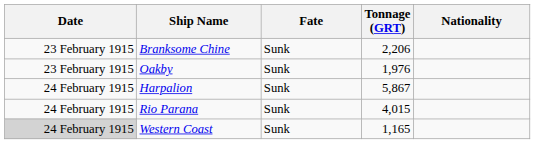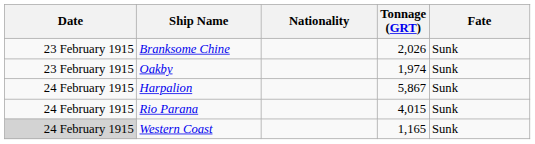 <table class="wikitable sortable">
 <tr>
 <th width="160px">Date</th>
 <th width="150px">Ship Name</th>
+<th width="140px">Nationality</th>
+<th width="25px">Tonnage<br>(<a href='#'>GRT</a>)</th>
 <th width="120px">Fate</th>
-<th width="25px">Tonnage<br>(<a href='#'>GRT</a>)</th>
-<th width="140px">Nationality</th>
 </tr>
 <tr>
 <td align="right">23 February 1915</td>
 <td align="left"><a href='#'><em>Branksome Chine</em></a></td>
+<td align="left"></td>
+<td align="right">2,026</td>
 <td align="left">Sunk</td>
-<td align="right">2,206</td>
-<td align="left"></td>
 </tr>
 <tr>
 <td align="right">23 February 1915</td>
 <td align="left"><a href='#'><em>Oakby</em></a></td>
+<td align="left"></td>
+<td align="right">1,974</td>
 <td align="left">Sunk</td>
-<td align="right">1,976</td>
-<td align="left"></td>
 </tr>
 <tr>
 <td align="right">24 February 1915</td>
 <td align="left"><a href='#'><em>Harpalion</em></a></td>
+<td align="left"></td>
+<td align="right">5,867</td>
 <td align="left">Sunk</td>
-<td align="right">5,867</td>
-<td align="left"></td>
 </tr>
 <tr>
 <td align="right">24 February 1915</td>
 <td align="left"><a href='#'><em>Rio Parana</em></a></td>
+<td align="left"></td>
+<td align="right">4,015</td>
 <td align="left">Sunk</td>
-<td align="right">4,015</td>
-<td align="left"></td>
 </tr>
 <tr>
 <td align="right" style="background: lightgrey;">24 February 1915</td>
 <td align="left"><a href='#'><em>Western Coast</em></a></td>
+<td align="left"></td>
+<td align="right">1,165</td>
 <td align="left">Sunk</td>
-<td align="right">1,165</td>
-<td align="left"></td>
 </tr>
 </table>
